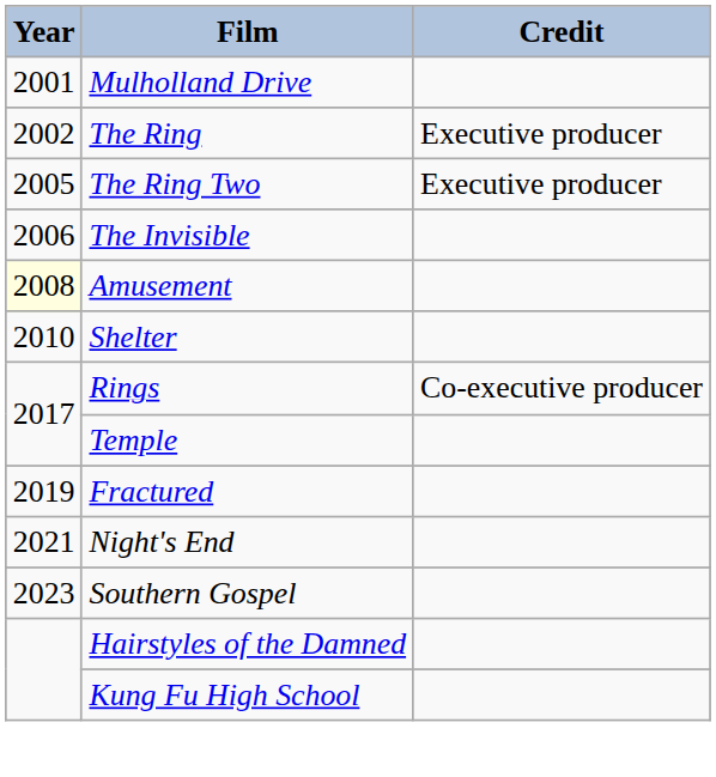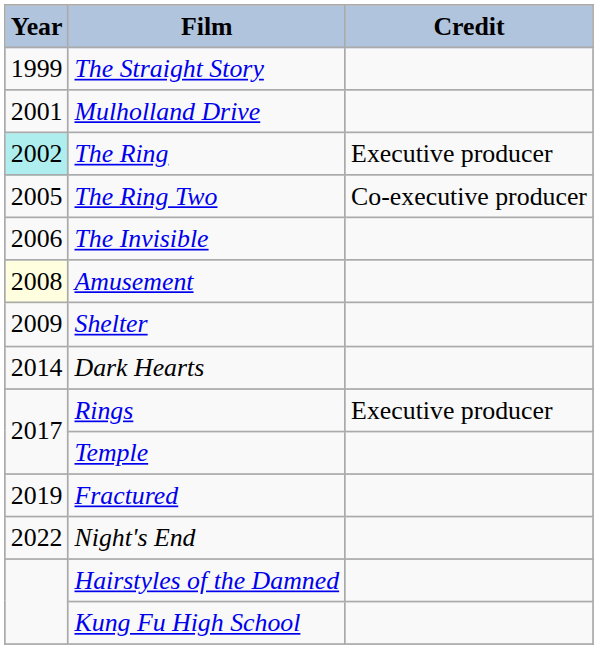 <table class="wikitable" style="font-size:95%;">
 <tr>
 <th style="background:#B0C4DE;">Year</th>
 <th style="background:#B0C4DE;">Film</th>
 <th style="background:#B0C4DE;">Credit</th>
 </tr>
 <tr>
+<td>1999</td>
+<td><em><a href='#'>The Straight Story</a></em></td>
+<td></td>
+</tr>
+<tr>
 <td>2001</td>
 <td><em><a href='#'>Mulholland Drive</a></em></td>
 <td></td>
 </tr>
 <tr>
-<td>2002</td>
+<td style="background: paleturquoise;">2002</td>
 <td><em><a href='#'>The Ring</a></em></td>
 <td>Executive producer</td>
 </tr>
 <tr>
 <td>2005</td>
 <td><em><a href='#'>The Ring Two</a></em></td>
-<td>Executive producer</td>
+<td>Co-executive producer</td>
 </tr>
 <tr>
 <td>2006</td>
 <td><em><a href='#'>The Invisible</a></em></td>
 <td></td>
 </tr>
 <tr>
 <td style="background: lightyellow;">2008</td>
 <td><em><a href='#'>Amusement</a></em></td>
 <td></td>
 </tr>
 <tr>
-<td>2010</td>
+<td>2009</td>
 <td><em><a href='#'>Shelter</a></em></td>
+<td></td>
+</tr>
+<tr>
+<td>2014</td>
+<td><em>Dark Hearts</em></td>
 <td></td>
 </tr>
 <tr>
 <td rowspan=2>2017</td>
 <td><em><a href='#'>Rings</a></em></td>
-<td>Co-executive producer</td>
+<td>Executive producer</td>
 </tr>
 <tr>
 <td><em><a href='#'>Temple</a></em></td>
 <td></td>
 </tr>
 <tr>
 <td>2019</td>
 <td><em><a href='#'>Fractured</a></em></td>
 <td></td>
 </tr>
 <tr>
-<td style="text-align:center;">2021</td>
+<td style="text-align:center;">2022</td>
 <td><em>Night's End</em></td>
-<td></td>
-</tr>
-<tr>
-<td>2023</td>
-<td><em>Southern Gospel</em></td>
 <td></td>
 </tr>
 <tr>
 <td rowspan="2"></td>
 <td><em><a href='#'>Hairstyles of the Damned</a></em></td>
 <td></td>
 </tr>
 <tr>
 <td><em><a href='#'>Kung Fu High School</a></em></td>
 <td></td>
 </tr>
 </table>
